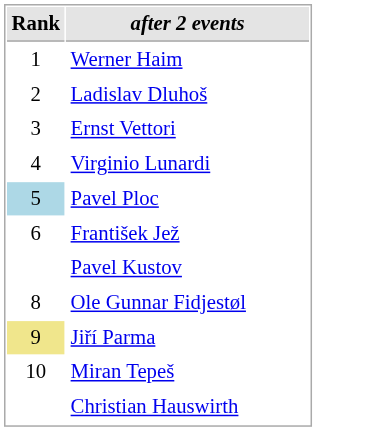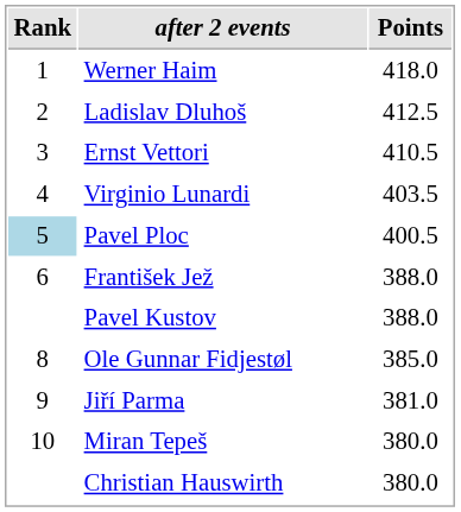 <table cellspacing="1" cellpadding="3" style="border:1px solid #AAAAAA;font-size:86%">
 <tr bgcolor="#E4E4E4">
 <th style="border-bottom:1px solid #AAAAAA" width=10>Rank</th>
 <th style="border-bottom:1px solid #AAAAAA" width=155><em>after 2 events</em></th>
+<th style="border-bottom:1px solid #AAAAAA" width=40>Points</th>
 </tr>
 <tr>
 <td align=center>1</td>
 <td> <a href='#'>Werner Haim</a></td>
+<td align=center>418.0</td>
 </tr>
 <tr>
 <td align=center>2</td>
 <td> <a href='#'>Ladislav Dluhoš</a></td>
+<td align=center>412.5</td>
 </tr>
 <tr>
 <td align=center>3</td>
 <td> <a href='#'>Ernst Vettori</a></td>
+<td align=center>410.5</td>
 </tr>
 <tr>
 <td align=center>4</td>
 <td> <a href='#'>Virginio Lunardi</a></td>
+<td align=center>403.5</td>
 </tr>
 <tr>
 <td align=center style="background: lightblue;">5</td>
 <td> <a href='#'>Pavel Ploc</a></td>
+<td align=center>400.5</td>
 </tr>
 <tr>
 <td align=center>6</td>
 <td> <a href='#'>František Jež</a></td>
+<td align=center>388.0</td>
 </tr>
 <tr>
 <td align=center></td>
 <td> <a href='#'>Pavel Kustov</a></td>
+<td align=center>388.0</td>
 </tr>
 <tr>
 <td align=center>8</td>
 <td> <a href='#'>Ole Gunnar Fidjestøl</a></td>
+<td align=center>385.0</td>
 </tr>
 <tr>
-<td align=center style="background: khaki;">9</td>
+<td align=center>9</td>
 <td> <a href='#'>Jiří Parma</a></td>
+<td align=center>381.0</td>
 </tr>
 <tr>
 <td align=center>10</td>
 <td> <a href='#'>Miran Tepeš</a></td>
+<td align=center>380.0</td>
 </tr>
 <tr>
 <td align=center></td>
 <td> <a href='#'>Christian Hauswirth</a></td>
+<td align=center>380.0</td>
 </tr>
 </table>
